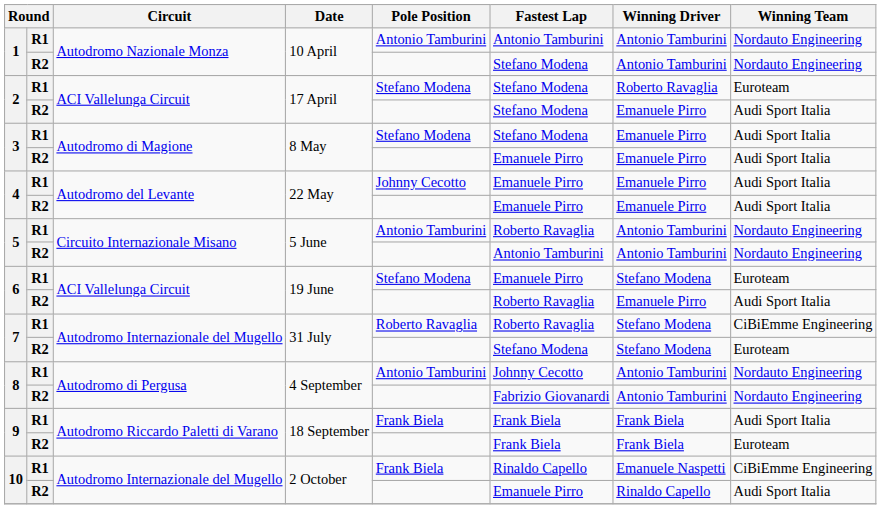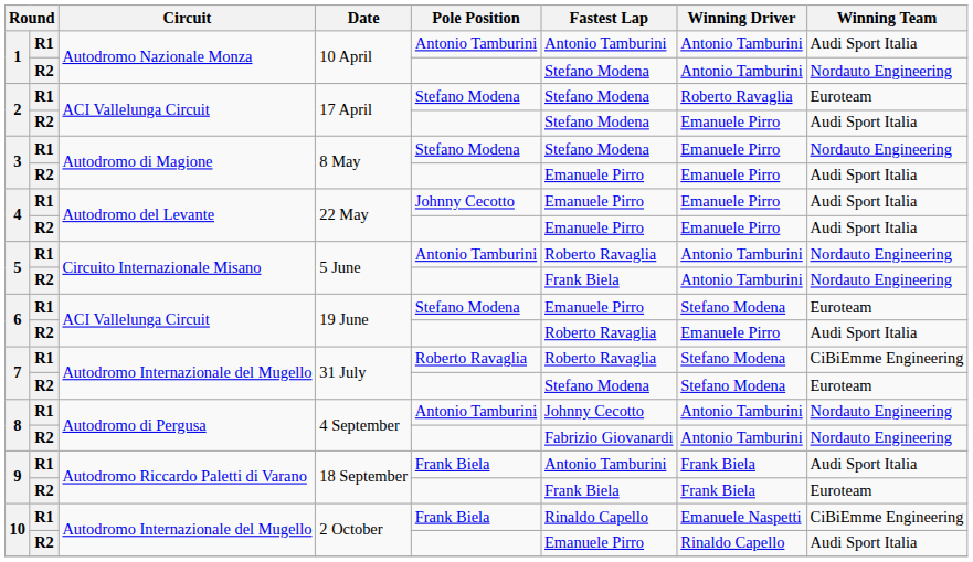 <table class="wikitable" style="font-size: 85%">
 <tr>
 <th colspan=2>Round</th>
 <th>Circuit</th>
 <th>Date</th>
 <th>Pole Position</th>
 <th>Fastest Lap</th>
 <th>Winning Driver</th>
 <th>Winning Team</th>
 </tr>
 <tr>
 <th rowspan=2>1</th>
 <th>R1</th>
 <td rowspan=2> <a href='#'>Autodromo Nazionale Monza</a></td>
 <td rowspan=2>10 April</td>
 <td> <a href='#'>Antonio Tamburini</a></td>
 <td> <a href='#'>Antonio Tamburini</a></td>
 <td> <a href='#'>Antonio Tamburini</a></td>
-<td> <a href='#'>Nordauto Engineering</a></td>
+<td> Audi Sport Italia</td>
 </tr>
 <tr>
 <th>R2</th>
 <td></td>
 <td> <a href='#'>Stefano Modena</a></td>
 <td> <a href='#'>Antonio Tamburini</a></td>
 <td> <a href='#'>Nordauto Engineering</a></td>
 </tr>
 <tr>
 <th rowspan=2>2</th>
 <th>R1</th>
 <td rowspan=2> <a href='#'>ACI Vallelunga Circuit</a></td>
 <td rowspan=2>17 April</td>
 <td> <a href='#'>Stefano Modena</a></td>
 <td> <a href='#'>Stefano Modena</a></td>
 <td> <a href='#'>Roberto Ravaglia</a></td>
 <td> Euroteam</td>
 </tr>
 <tr>
 <th>R2</th>
 <td></td>
 <td> <a href='#'>Stefano Modena</a></td>
 <td> <a href='#'>Emanuele Pirro</a></td>
 <td> Audi Sport Italia</td>
 </tr>
 <tr>
 <th rowspan=2>3</th>
 <th>R1</th>
 <td rowspan=2> <a href='#'>Autodromo di Magione</a></td>
 <td rowspan=2>8 May</td>
 <td> <a href='#'>Stefano Modena</a></td>
 <td> <a href='#'>Stefano Modena</a></td>
 <td> <a href='#'>Emanuele Pirro</a></td>
-<td> Audi Sport Italia</td>
+<td> <a href='#'>Nordauto Engineering</a></td>
 </tr>
 <tr>
 <th>R2</th>
 <td></td>
 <td> <a href='#'>Emanuele Pirro</a></td>
 <td> <a href='#'>Emanuele Pirro</a></td>
 <td> Audi Sport Italia</td>
 </tr>
 <tr>
 <th rowspan=2>4</th>
 <th>R1</th>
 <td rowspan=2> <a href='#'>Autodromo del Levante</a></td>
 <td rowspan=2>22 May</td>
 <td> <a href='#'>Johnny Cecotto</a></td>
 <td> <a href='#'>Emanuele Pirro</a></td>
 <td> <a href='#'>Emanuele Pirro</a></td>
 <td> Audi Sport Italia</td>
 </tr>
 <tr>
 <th>R2</th>
 <td></td>
 <td> <a href='#'>Emanuele Pirro</a></td>
 <td> <a href='#'>Emanuele Pirro</a></td>
 <td> Audi Sport Italia</td>
 </tr>
 <tr>
 <th rowspan=2>5</th>
 <th>R1</th>
 <td rowspan=2> <a href='#'>Circuito Internazionale Misano</a></td>
 <td rowspan=2>5 June</td>
 <td> <a href='#'>Antonio Tamburini</a></td>
 <td> <a href='#'>Roberto Ravaglia</a></td>
 <td> <a href='#'>Antonio Tamburini</a></td>
 <td> <a href='#'>Nordauto Engineering</a></td>
 </tr>
 <tr>
 <th>R2</th>
 <td></td>
-<td> <a href='#'>Antonio Tamburini</a></td>
+<td> <a href='#'>Frank Biela</a></td>
 <td> <a href='#'>Antonio Tamburini</a></td>
 <td> <a href='#'>Nordauto Engineering</a></td>
 </tr>
 <tr>
 <th rowspan=2>6</th>
 <th>R1</th>
 <td rowspan=2> <a href='#'>ACI Vallelunga Circuit</a></td>
 <td rowspan=2>19 June</td>
 <td> <a href='#'>Stefano Modena</a></td>
 <td> <a href='#'>Emanuele Pirro</a></td>
 <td> <a href='#'>Stefano Modena</a></td>
 <td> Euroteam</td>
 </tr>
 <tr>
 <th>R2</th>
 <td></td>
 <td> <a href='#'>Roberto Ravaglia</a></td>
 <td> <a href='#'>Emanuele Pirro</a></td>
 <td> Audi Sport Italia</td>
 </tr>
 <tr>
 <th rowspan=2>7</th>
 <th>R1</th>
 <td rowspan=2> <a href='#'>Autodromo Internazionale del Mugello</a></td>
 <td rowspan=2>31 July</td>
 <td> <a href='#'>Roberto Ravaglia</a></td>
 <td> <a href='#'>Roberto Ravaglia</a></td>
 <td> <a href='#'>Stefano Modena</a></td>
 <td> CiBiEmme Engineering</td>
 </tr>
 <tr>
 <th>R2</th>
 <td></td>
 <td> <a href='#'>Stefano Modena</a></td>
 <td> <a href='#'>Stefano Modena</a></td>
 <td> Euroteam</td>
 </tr>
 <tr>
 <th rowspan=2>8</th>
 <th>R1</th>
 <td rowspan=2> <a href='#'>Autodromo di Pergusa</a></td>
 <td rowspan=2>4 September</td>
 <td> <a href='#'>Antonio Tamburini</a></td>
 <td> <a href='#'>Johnny Cecotto</a></td>
 <td> <a href='#'>Antonio Tamburini</a></td>
 <td> <a href='#'>Nordauto Engineering</a></td>
 </tr>
 <tr>
 <th>R2</th>
 <td></td>
 <td> <a href='#'>Fabrizio Giovanardi</a></td>
 <td> <a href='#'>Antonio Tamburini</a></td>
 <td> <a href='#'>Nordauto Engineering</a></td>
 </tr>
 <tr>
 <th rowspan=2>9</th>
 <th>R1</th>
 <td rowspan=2> <a href='#'>Autodromo Riccardo Paletti di Varano</a></td>
 <td rowspan=2>18 September</td>
 <td> <a href='#'>Frank Biela</a></td>
-<td> <a href='#'>Frank Biela</a></td>
+<td> <a href='#'>Antonio Tamburini</a></td>
 <td> <a href='#'>Frank Biela</a></td>
 <td> Audi Sport Italia</td>
 </tr>
 <tr>
 <th>R2</th>
 <td></td>
 <td> <a href='#'>Frank Biela</a></td>
 <td> <a href='#'>Frank Biela</a></td>
 <td> Euroteam</td>
 </tr>
 <tr>
 <th rowspan=2>10</th>
 <th>R1</th>
 <td rowspan=2> <a href='#'>Autodromo Internazionale del Mugello</a></td>
 <td rowspan=2>2 October</td>
 <td> <a href='#'>Frank Biela</a></td>
 <td> <a href='#'>Rinaldo Capello</a></td>
 <td> <a href='#'>Emanuele Naspetti</a></td>
 <td> CiBiEmme Engineering</td>
 </tr>
 <tr>
 <th>R2</th>
 <td></td>
 <td> <a href='#'>Emanuele Pirro</a></td>
 <td> <a href='#'>Rinaldo Capello</a></td>
 <td> Audi Sport Italia</td>
 </tr>
 <tr>
 </tr>
 </table>
